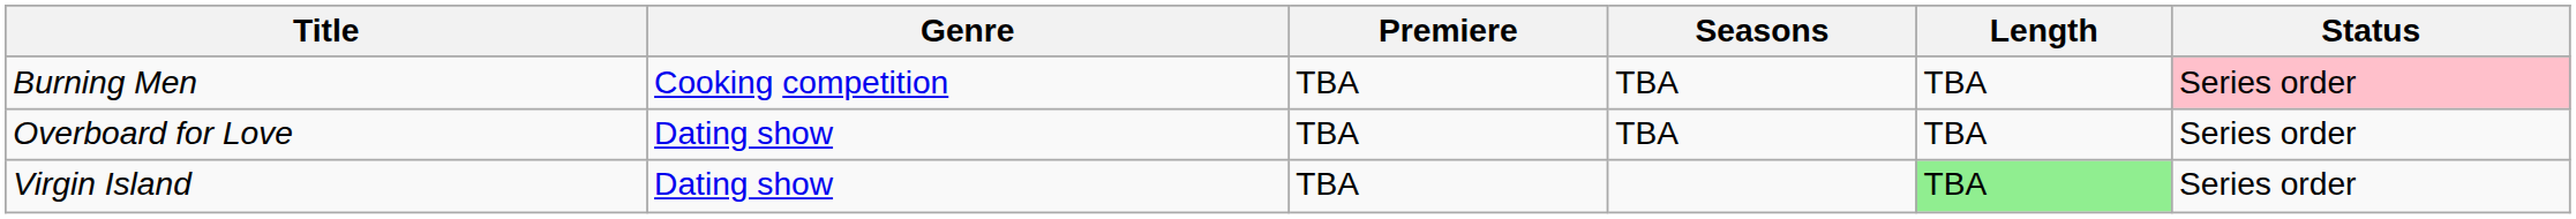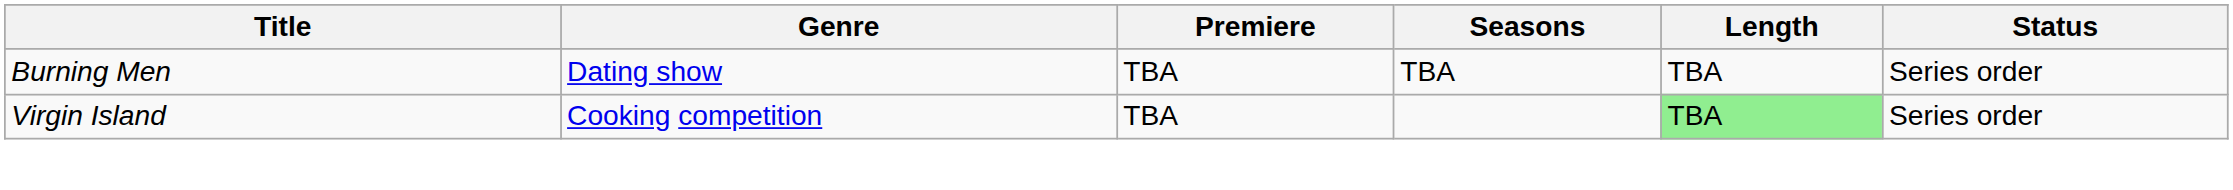 <table class="wikitable sortable" style="width:100%;">
 <tr>
 <th scope="col" style="width:25%;">Title</th>
 <th>Genre</th>
 <th>Premiere</th>
 <th>Seasons</th>
 <th>Length</th>
 <th>Status</th>
 </tr>
 <tr>
 <td><em>Burning Men</em></td>
-<td><a href='#'>Cooking</a> <a href='#'>competition</a></td>
-<td>TBA</td>
-<td>TBA</td>
-<td>TBA</td>
-<td style="background: pink;">Series order</td>
-</tr>
-<tr>
-<td><em>Overboard for Love</em></td>
 <td><a href='#'>Dating show</a></td>
 <td>TBA</td>
 <td>TBA</td>
 <td>TBA</td>
 <td>Series order</td>
 </tr>
 <tr>
 <td><em>Virgin Island</em></td>
-<td><a href='#'>Dating show</a></td>
+<td><a href='#'>Cooking</a> <a href='#'>competition</a></td>
 <td>TBA</td>
 <td></td>
 <td style="background: lightgreen;">TBA</td>
 <td>Series order</td>
 </tr>
 </table>
